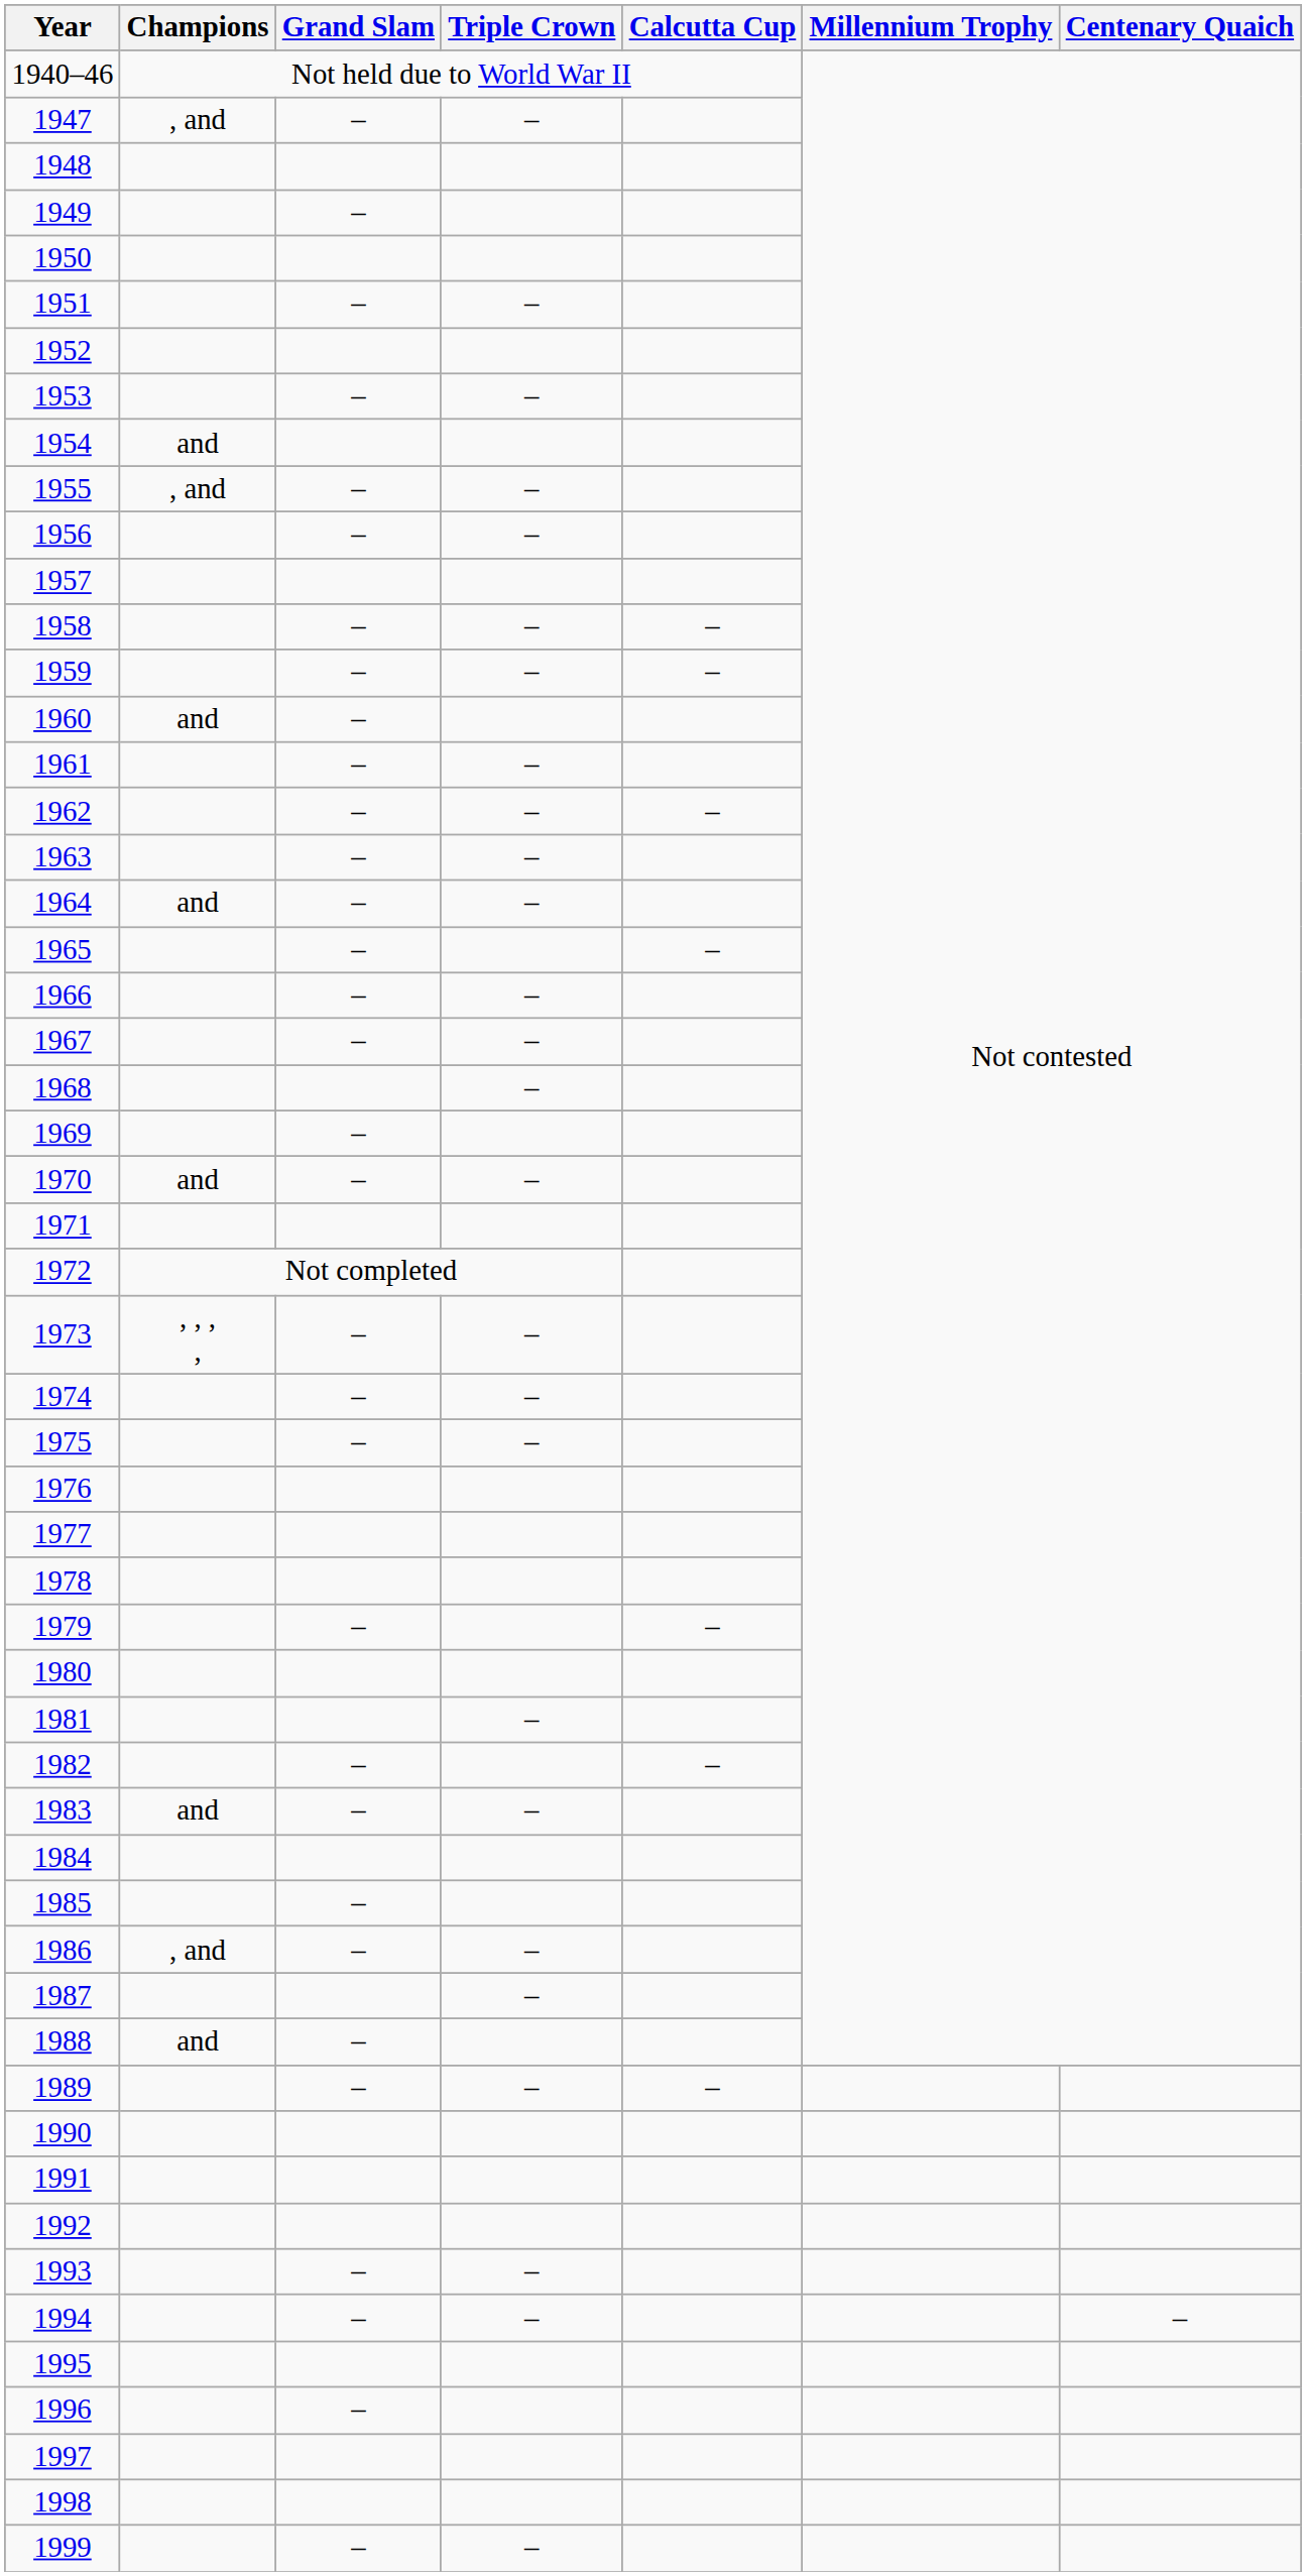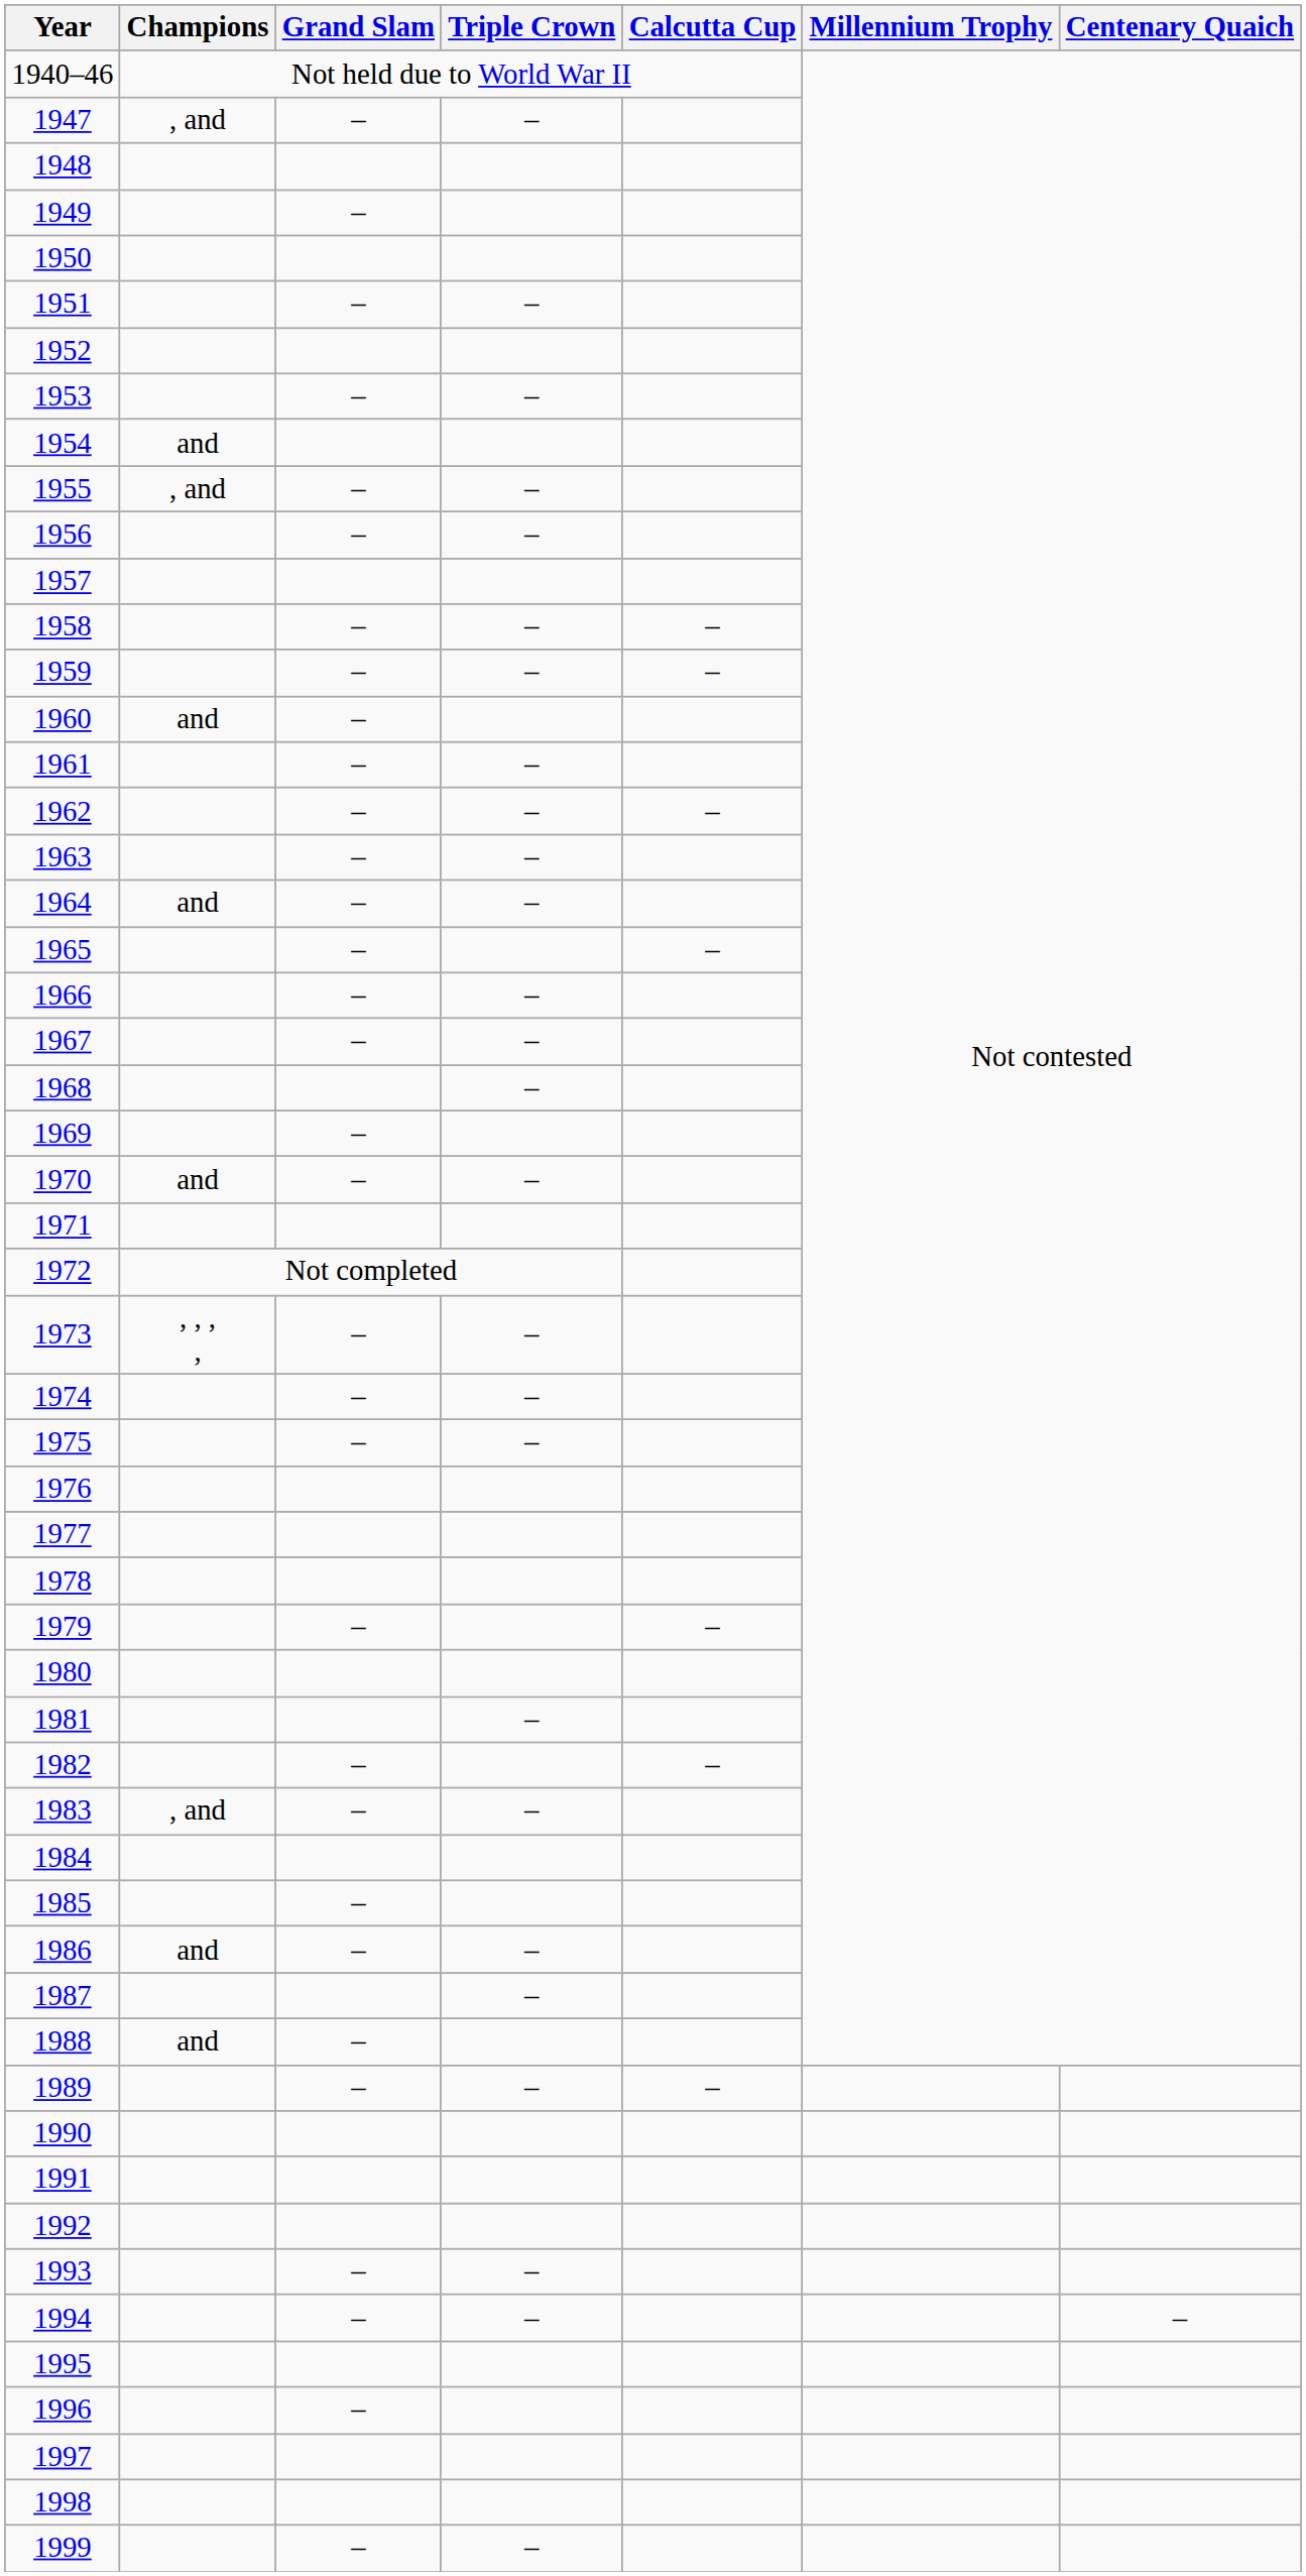 <table class="wikitable sortable sticky-header" style="text-align:center">
 <tr>
 <th>Year</th>
 <th>Champions</th>
 <th><a href='#'>Grand Slam</a></th>
 <th><a href='#'>Triple Crown</a></th>
 <th><a href='#'>Calcutta Cup</a></th>
 <th><a href='#'>Millennium Trophy</a></th>
 <th><a href='#'>Centenary Quaich</a></th>
 </tr>
 <tr>
 <td>1940–46</td>
 <td colspan=4>Not held due to <a href='#'>World War II</a></td>
 <td colspan=2 rowspan=43>Not contested</td>
 </tr>
 <tr>
 <td><a href='#'>1947</a></td>
 <td>,  and </td>
 <td>–</td>
 <td>–</td>
 <td></td>
 </tr>
 <tr>
 <td><a href='#'>1948</a></td>
 <td></td>
 <td></td>
 <td></td>
 <td></td>
 </tr>
 <tr>
 <td><a href='#'>1949</a></td>
 <td></td>
 <td>–</td>
 <td></td>
 <td></td>
 </tr>
 <tr>
 <td><a href='#'>1950</a></td>
 <td></td>
 <td></td>
 <td></td>
 <td></td>
 </tr>
 <tr>
 <td><a href='#'>1951</a></td>
 <td></td>
 <td>–</td>
 <td>–</td>
 <td></td>
 </tr>
 <tr>
 <td><a href='#'>1952</a></td>
 <td></td>
 <td></td>
 <td></td>
 <td></td>
 </tr>
 <tr>
 <td><a href='#'>1953</a></td>
 <td></td>
 <td>–</td>
 <td>–</td>
 <td></td>
 </tr>
 <tr>
 <td><a href='#'>1954</a></td>
 <td> and </td>
 <td></td>
 <td></td>
 <td></td>
 </tr>
 <tr>
 <td><a href='#'>1955</a></td>
 <td>,  and </td>
 <td>–</td>
 <td>–</td>
 <td></td>
 </tr>
 <tr>
 <td><a href='#'>1956</a></td>
 <td></td>
 <td>–</td>
 <td>–</td>
 <td></td>
 </tr>
 <tr>
 <td><a href='#'>1957</a></td>
 <td></td>
 <td></td>
 <td></td>
 <td></td>
 </tr>
 <tr>
 <td><a href='#'>1958</a></td>
 <td></td>
 <td>–</td>
 <td>–</td>
 <td>–</td>
 </tr>
 <tr>
 <td><a href='#'>1959</a></td>
 <td></td>
 <td>–</td>
 <td>–</td>
 <td>–</td>
 </tr>
 <tr>
 <td><a href='#'>1960</a></td>
 <td> and </td>
 <td>–</td>
 <td></td>
 <td></td>
 </tr>
 <tr>
 <td><a href='#'>1961</a></td>
 <td></td>
 <td>–</td>
 <td>–</td>
 <td></td>
 </tr>
 <tr>
 <td><a href='#'>1962</a></td>
 <td></td>
 <td>–</td>
 <td>–</td>
 <td>–</td>
 </tr>
 <tr>
 <td><a href='#'>1963</a></td>
 <td></td>
 <td>–</td>
 <td>–</td>
 <td></td>
 </tr>
 <tr>
 <td><a href='#'>1964</a></td>
 <td> and </td>
 <td>–</td>
 <td>–</td>
 <td></td>
 </tr>
 <tr>
 <td><a href='#'>1965</a></td>
 <td></td>
 <td>–</td>
 <td></td>
 <td>–</td>
 </tr>
 <tr>
 <td><a href='#'>1966</a></td>
 <td></td>
 <td>–</td>
 <td>–</td>
 <td></td>
 </tr>
 <tr>
 <td><a href='#'>1967</a></td>
 <td></td>
 <td>–</td>
 <td>–</td>
 <td></td>
 </tr>
 <tr>
 <td><a href='#'>1968</a></td>
 <td></td>
 <td></td>
 <td>–</td>
 <td></td>
 </tr>
 <tr>
 <td><a href='#'>1969</a></td>
 <td></td>
 <td>–</td>
 <td></td>
 <td></td>
 </tr>
 <tr>
 <td><a href='#'>1970</a></td>
 <td> and </td>
 <td>–</td>
 <td>–</td>
 <td></td>
 </tr>
 <tr>
 <td><a href='#'>1971</a></td>
 <td></td>
 <td></td>
 <td></td>
 <td></td>
 </tr>
 <tr>
 <td><a href='#'>1972</a></td>
 <td colspan=3>Not completed</td>
 <td></td>
 </tr>
 <tr>
 <td><a href='#'>1973</a></td>
 <td>, , , <br> , </td>
 <td>–</td>
 <td>–</td>
 <td></td>
 </tr>
 <tr>
 <td><a href='#'>1974</a></td>
 <td></td>
 <td>–</td>
 <td>–</td>
 <td></td>
 </tr>
 <tr>
 <td><a href='#'>1975</a></td>
 <td></td>
 <td>–</td>
 <td>–</td>
 <td></td>
 </tr>
 <tr>
 <td><a href='#'>1976</a></td>
 <td></td>
 <td></td>
 <td></td>
 <td></td>
 </tr>
 <tr>
 <td><a href='#'>1977</a></td>
 <td></td>
 <td></td>
 <td></td>
 <td></td>
 </tr>
 <tr>
 <td><a href='#'>1978</a></td>
 <td></td>
 <td></td>
 <td></td>
 <td></td>
 </tr>
 <tr>
 <td><a href='#'>1979</a></td>
 <td></td>
 <td>–</td>
 <td></td>
 <td>–</td>
 </tr>
 <tr>
 <td><a href='#'>1980</a></td>
 <td></td>
 <td></td>
 <td></td>
 <td></td>
 </tr>
 <tr>
 <td><a href='#'>1981</a></td>
 <td></td>
 <td></td>
 <td>–</td>
 <td></td>
 </tr>
 <tr>
 <td><a href='#'>1982</a></td>
 <td></td>
 <td>–</td>
 <td></td>
 <td>–</td>
 </tr>
 <tr>
 <td><a href='#'>1983</a></td>
-<td> and </td>
+<td>,  and </td>
 <td>–</td>
 <td>–</td>
 <td></td>
 </tr>
 <tr>
 <td><a href='#'>1984</a></td>
 <td></td>
 <td></td>
 <td></td>
 <td></td>
 </tr>
 <tr>
 <td><a href='#'>1985</a></td>
 <td></td>
 <td>–</td>
 <td></td>
 <td></td>
 </tr>
 <tr>
 <td><a href='#'>1986</a></td>
-<td>,  and </td>
+<td> and </td>
 <td>–</td>
 <td>–</td>
 <td></td>
 </tr>
 <tr>
 <td><a href='#'>1987</a></td>
 <td></td>
 <td></td>
 <td>–</td>
 <td></td>
 </tr>
 <tr>
 <td><a href='#'>1988</a></td>
 <td> and </td>
 <td>–</td>
 <td></td>
 <td></td>
 </tr>
 <tr>
 <td><a href='#'>1989</a></td>
 <td></td>
 <td>–</td>
 <td>–</td>
 <td>–</td>
 <td></td>
 <td></td>
 </tr>
 <tr>
 <td><a href='#'>1990</a></td>
 <td></td>
 <td></td>
 <td></td>
 <td></td>
 <td></td>
 <td></td>
 </tr>
 <tr>
 <td><a href='#'>1991</a></td>
 <td></td>
 <td></td>
 <td></td>
 <td></td>
 <td></td>
 <td></td>
 </tr>
 <tr>
 <td><a href='#'>1992</a></td>
 <td></td>
 <td></td>
 <td></td>
 <td></td>
 <td></td>
 <td></td>
 </tr>
 <tr>
 <td><a href='#'>1993</a></td>
 <td></td>
 <td>–</td>
 <td>–</td>
 <td></td>
 <td></td>
 <td></td>
 </tr>
 <tr>
 <td><a href='#'>1994</a></td>
 <td></td>
 <td>–</td>
 <td>–</td>
 <td></td>
 <td></td>
 <td>–</td>
 </tr>
 <tr>
 <td><a href='#'>1995</a></td>
 <td></td>
 <td></td>
 <td></td>
 <td></td>
 <td></td>
 <td></td>
 </tr>
 <tr>
 <td><a href='#'>1996</a></td>
 <td></td>
 <td>–</td>
 <td></td>
 <td></td>
 <td></td>
 <td></td>
 </tr>
 <tr>
 <td><a href='#'>1997</a></td>
 <td></td>
 <td></td>
 <td></td>
 <td></td>
 <td></td>
 <td></td>
 </tr>
 <tr>
 <td><a href='#'>1998</a></td>
 <td></td>
 <td></td>
 <td></td>
 <td></td>
 <td></td>
 <td></td>
 </tr>
 <tr>
 <td><a href='#'>1999</a></td>
 <td></td>
 <td>–</td>
 <td>–</td>
 <td></td>
 <td></td>
 <td></td>
 </tr>
 </table>
